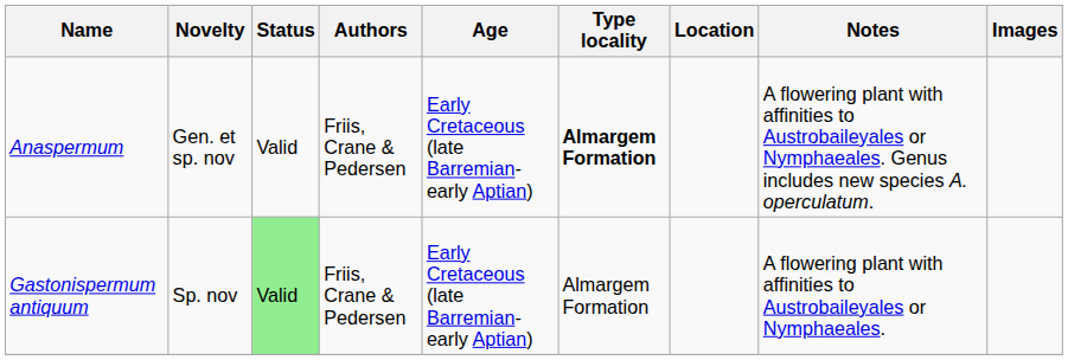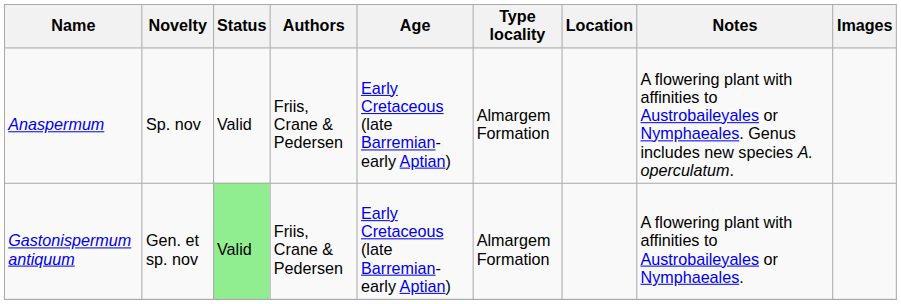 <table class="wikitable sortable" align="center" width="100%">
 <tr>
 <th>Name</th>
 <th>Novelty</th>
 <th>Status</th>
 <th>Authors</th>
 <th>Age</th>
 <th>Type locality</th>
 <th>Location</th>
 <th>Notes</th>
 <th>Images</th>
 </tr>
 <tr>
 <td><br><em><a href='#'>Anaspermum</a></em></td>
-<td><br>Gen. et sp. nov</td>
+<td><br>Sp. nov</td>
 <td><br>Valid</td>
 <td><br>Friis, Crane & Pedersen</td>
 <td><br><a href='#'>Early Cretaceous</a> (late <a href='#'>Barremian</a>-early <a href='#'>Aptian</a>)</td>
-<td><strong><br>Almargem Formation</strong></td>
+<td><br>Almargem Formation</td>
 <td><br></td>
 <td><br>A flowering plant with affinities to <a href='#'>Austrobaileyales</a> or <a href='#'>Nymphaeales</a>. Genus includes new species <em>A. operculatum</em>.</td>
 <td></td>
 </tr>
 <tr>
 <td><br><em><a href='#'>Gastonispermum antiquum</a></em></td>
-<td><br>Sp. nov</td>
+<td><br>Gen. et sp. nov</td>
 <td style="background: lightgreen;"><br>Valid</td>
 <td><br>Friis, Crane & Pedersen</td>
 <td><br><a href='#'>Early Cretaceous</a> (late <a href='#'>Barremian</a>-early <a href='#'>Aptian</a>)</td>
 <td><br>Almargem Formation</td>
 <td><br></td>
 <td><br>A flowering plant with affinities to <a href='#'>Austrobaileyales</a> or <a href='#'>Nymphaeales</a>.</td>
 <td></td>
 </tr>
 <tr>
 </tr>
 </table>
